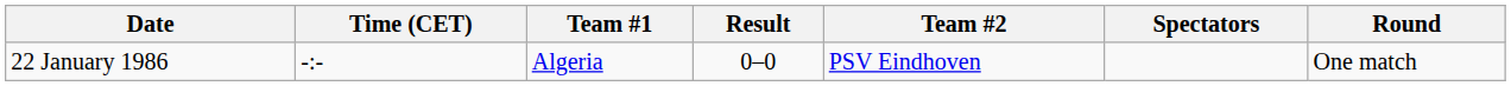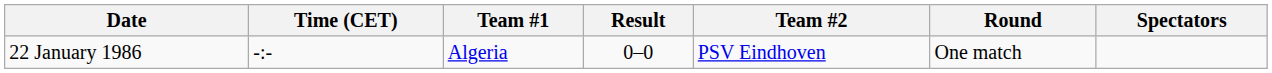 <table class="wikitable" style="text-align: left;" width="80%">
 <tr>
 <th>Date</th>
 <th>Time (CET)</th>
 <th>Team #1</th>
 <th>Result</th>
 <th>Team #2</th>
+<th>Round</th>
 <th>Spectators</th>
-<th>Round</th>
 </tr>
 <tr>
 <td>22 January 1986</td>
 <td>-:-</td>
 <td><a href='#'>Algeria</a></td>
 <td style="text-align:center;">0–0</td>
 <td><a href='#'>PSV Eindhoven</a></td>
+<td>One match</td>
 <td style="text-align:center;"></td>
-<td>One match</td>
 </tr>
 </table>
